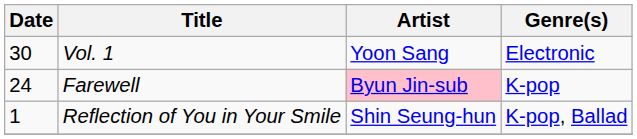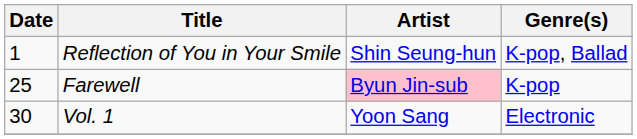 <table class="wikitable" style="text-align: left;">
 <tr>
 <th>Date</th>
 <th>Title</th>
 <th>Artist</th>
 <th>Genre(s)</th>
 </tr>
 <tr>
+<td>1</td>
+<td><em>Reflection of You in Your Smile</em></td>
+<td><a href='#'>Shin Seung-hun</a></td>
+<td><a href='#'>K-pop</a>, <a href='#'>Ballad</a></td>
+</tr>
+<tr>
+<td>25</td>
+<td><em>Farewell</em></td>
+<td style="background: pink;"><a href='#'>Byun Jin-sub</a></td>
+<td><a href='#'>K-pop</a></td>
+</tr>
+<tr>
 <td>30</td>
 <td><em>Vol. 1</em></td>
 <td><a href='#'>Yoon Sang</a></td>
 <td><a href='#'>Electronic</a></td>
 </tr>
 <tr>
-<td>24</td>
-<td><em>Farewell</em></td>
-<td style="background: pink;"><a href='#'>Byun Jin-sub</a></td>
-<td><a href='#'>K-pop</a></td>
-</tr>
-<tr>
-<td>1</td>
-<td><em>Reflection of You in Your Smile</em></td>
-<td><a href='#'>Shin Seung-hun</a></td>
-<td><a href='#'>K-pop</a>, <a href='#'>Ballad</a></td>
-</tr>
-<tr>
 </tr>
 </table>
